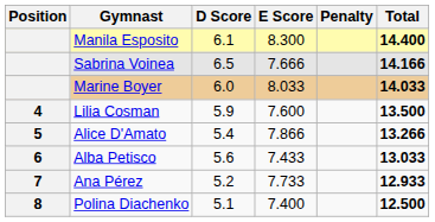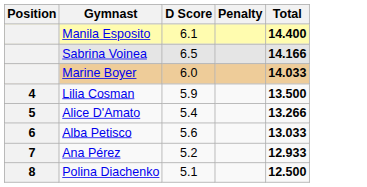 <table style="text-align:center;" class="wikitable sortable">
 <tr>
 <th>Position</th>
 <th>Gymnast</th>
 <th>D Score</th>
-<th>E Score</th>
 <th>Penalty</th>
 <th>Total</th>
 </tr>
 <tr style="background:#fffcaf;">
 <th scope="row" style="text-align:center"></th>
 <td align=left> <a href='#'>Manila Esposito</a></td>
 <td>6.1</td>
-<td>8.300</td>
 <td></td>
 <td><strong>14.400</strong></td>
 </tr>
 <tr style="background:#e5e5e5;">
 <th scope="row" style="text-align:center"></th>
 <td align=left> <a href='#'>Sabrina Voinea</a></td>
 <td>6.5</td>
-<td>7.666</td>
 <td></td>
 <td><strong>14.166</strong></td>
 </tr>
 <tr style="background:#ec9;">
 <th scope="row" style="text-align:center"></th>
 <td align=left> <a href='#'>Marine Boyer</a></td>
 <td>6.0</td>
-<td>8.033</td>
 <td></td>
 <td><strong>14.033</strong></td>
 </tr>
 <tr>
 <th>4</th>
 <td align=left> <a href='#'>Lilia Cosman</a></td>
 <td>5.9</td>
-<td>7.600</td>
 <td></td>
 <td><strong>13.500</strong></td>
 </tr>
 <tr>
 <th>5</th>
 <td align=left> <a href='#'>Alice D'Amato</a></td>
 <td>5.4</td>
-<td>7.866</td>
 <td></td>
 <td><strong>13.266</strong></td>
 </tr>
 <tr>
 <th>6</th>
 <td align=left> <a href='#'>Alba Petisco</a></td>
 <td>5.6</td>
-<td>7.433</td>
 <td></td>
 <td><strong>13.033</strong></td>
 </tr>
 <tr>
 <th>7</th>
 <td align=left> <a href='#'>Ana Pérez</a></td>
 <td>5.2</td>
-<td>7.733</td>
 <td></td>
 <td><strong>12.933</strong></td>
 </tr>
 <tr>
 <th>8</th>
 <td align=left> <a href='#'>Polina Diachenko</a></td>
 <td>5.1</td>
-<td>7.400</td>
 <td></td>
 <td><strong>12.500</strong></td>
 </tr>
 </table>
